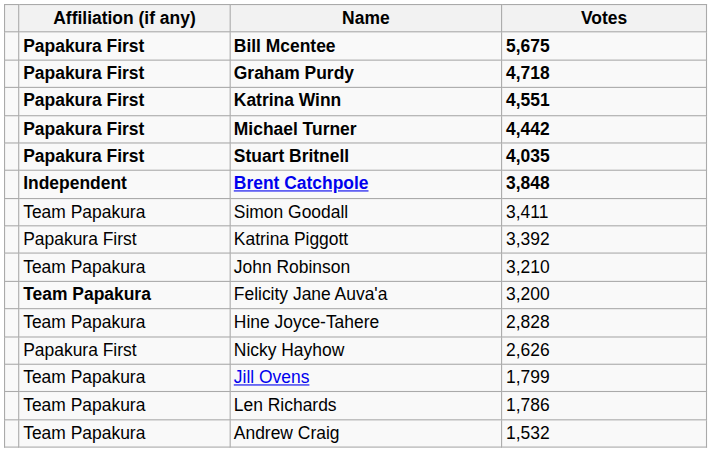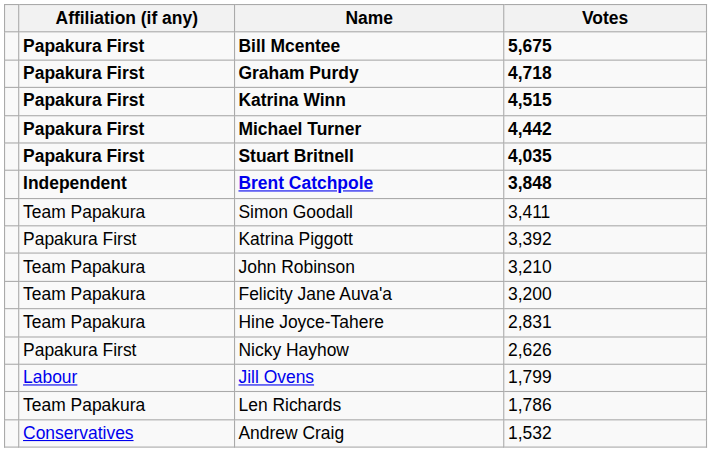 <table class="wikitable" style="width:51%;">
 <tr>
 <th style="width:1%;"></th>
 <th style="width:15%;">Affiliation (if any)</th>
 <th style="width:20%;">Name</th>
 <th style="width:15%;">Votes</th>
 </tr>
 <tr>
 <td bgcolor=></td>
 <td><strong>Papakura First</strong></td>
 <td><strong>Bill Mcentee</strong></td>
 <td><strong>5,675</strong></td>
 </tr>
 <tr>
 <td bgcolor=></td>
 <td><strong>Papakura First</strong></td>
 <td><strong>Graham Purdy</strong></td>
 <td><strong>4,718</strong></td>
 </tr>
 <tr>
 <td bgcolor=></td>
 <td><strong>Papakura First</strong></td>
 <td><strong>Katrina Winn</strong></td>
-<td><strong>4,551</strong></td>
+<td><strong>4,515</strong></td>
 </tr>
 <tr>
 <td bgcolor=></td>
 <td><strong>Papakura First</strong></td>
 <td><strong>Michael Turner</strong></td>
 <td><strong>4,442</strong></td>
 </tr>
 <tr>
 <td bgcolor=></td>
 <td><strong>Papakura First</strong></td>
 <td><strong>Stuart Britnell</strong></td>
 <td><strong>4,035</strong></td>
 </tr>
 <tr>
 <td bgcolor=></td>
 <td><strong>Independent</strong></td>
 <td><strong><a href='#'>Brent Catchpole</a></strong></td>
 <td><strong>3,848</strong></td>
 </tr>
 <tr>
 <td bgcolor=></td>
 <td>Team Papakura</td>
 <td>Simon Goodall</td>
 <td>3,411</td>
 </tr>
 <tr>
 <td bgcolor=></td>
 <td>Papakura First</td>
 <td>Katrina Piggott</td>
 <td>3,392</td>
 </tr>
 <tr>
 <td bgcolor=></td>
 <td>Team Papakura</td>
 <td>John Robinson</td>
 <td>3,210</td>
 </tr>
 <tr>
 <td bgcolor=></td>
-<td><strong>Team Papakura</strong></td>
+<td>Team Papakura</td>
 <td>Felicity Jane Auva'a</td>
 <td>3,200</td>
 </tr>
 <tr>
 <td bgcolor=></td>
 <td>Team Papakura</td>
 <td>Hine Joyce-Tahere</td>
-<td>2,828</td>
+<td>2,831</td>
 </tr>
 <tr>
 <td bgcolor=></td>
 <td>Papakura First</td>
 <td>Nicky Hayhow</td>
 <td>2,626</td>
 </tr>
 <tr>
 <td bgcolor=></td>
-<td>Team Papakura</td>
+<td><a href='#'>Labour</a></td>
 <td><a href='#'>Jill Ovens</a></td>
 <td>1,799</td>
 </tr>
 <tr>
 <td bgcolor=></td>
 <td>Team Papakura</td>
 <td>Len Richards</td>
 <td>1,786</td>
 </tr>
 <tr>
 <td bgcolor=></td>
-<td>Team Papakura</td>
+<td><a href='#'>Conservatives</a></td>
 <td>Andrew Craig</td>
 <td>1,532</td>
 </tr>
 </table>
